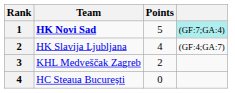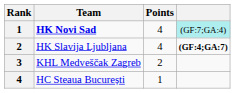 <table class="wikitable" style="text-align: center;">
 <tr>
 <th>Rank</th>
 <th>Team</th>
 <th>Points</th>
 <th></th>
 </tr>
 <tr>
 <th>1</th>
 <td style="text-align: left;"> <strong><a href='#'>HK Novi Sad</a></strong></td>
-<td>5</td>
+<td>4</td>
 <td style="background: paleturquoise;"><small>(GF:7;GA:4)</small></td>
 </tr>
 <tr>
 <th>2</th>
 <td style="text-align: left;"> <a href='#'>HK Slavija Ljubljana</a></td>
 <td>4</td>
-<td><small>(GF:4;GA:7)</small></td>
+<td><strong><small>(GF:4;GA:7)</small></strong></td>
 </tr>
 <tr>
 <th>3</th>
 <td style="text-align: left;"> <a href='#'>KHL Medveščak Zagreb</a></td>
 <td>2</td>
 <td></td>
 </tr>
 <tr>
 <th>4</th>
 <td style="text-align: left;"> <a href='#'>HC Steaua București</a></td>
-<td>0</td>
+<td>1</td>
 <td></td>
 </tr>
 </table>
